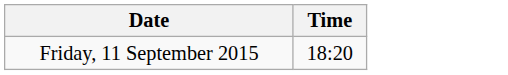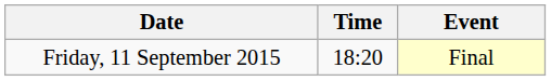 <table class = "wikitable" style="text-align:center;">
 <tr>
 <th width=220>Date</th>
 <th width=50>Time</th>
+<th width=100>Event</th>
 </tr>
 <tr>
 <td>Friday, 11 September 2015</td>
 <td>18:20</td>
+<td bgcolor=ffffcc>Final</td>
 </tr>
 </table>
